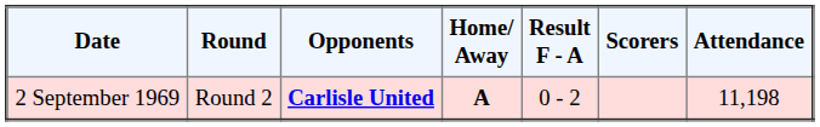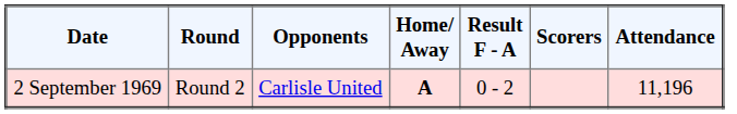 <table border="2" cellpadding="4" style="border-collapse:collapse; text-align:center; font-size:smaller;">
 <tr style="background:#f0f6ff;">
 <th><strong>Date</strong></th>
 <th><strong>Round</strong></th>
 <th><strong>Opponents</strong></th>
 <th><strong>Home/<br>Away</strong></th>
 <th><strong>Result<br>F - A</strong></th>
 <th><strong>Scorers</strong></th>
 <th><strong>Attendance</strong></th>
 </tr>
 <tr bgcolor="#ffdddd">
 <td>2 September 1969</td>
 <td>Round 2</td>
-<td><strong><a href='#'>Carlisle United</a></strong></td>
+<td><a href='#'>Carlisle United</a></td>
 <td><strong>A</strong></td>
 <td>0 - 2</td>
 <td></td>
-<td>11,198</td>
+<td>11,196</td>
 </tr>
 </table>
